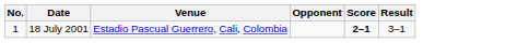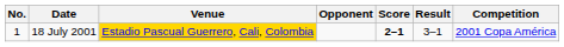 <table class="wikitable">
 <tr>
 <th scope="col">No.</th>
 <th scope="col">Date</th>
 <th scope="col">Venue</th>
 <th scope="col">Opponent</th>
 <th scope="col">Score</th>
 <th scope="col">Result</th>
+<th scope="col">Competition</th>
 </tr>
 <tr>
 <td align="center">1</td>
 <td>18 July 2001</td>
-<td><a href='#'>Estadio Pascual Guerrero</a>, <a href='#'>Cali</a>, <a href='#'>Colombia</a></td>
+<td style="background: gold;"><a href='#'>Estadio Pascual Guerrero</a>, <a href='#'>Cali</a>, <a href='#'>Colombia</a></td>
 <td></td>
 <td align="center"><strong>2–1</strong></td>
 <td align="center">3–1</td>
+<td><a href='#'>2001 Copa América</a></td>
 </tr>
 </table>
